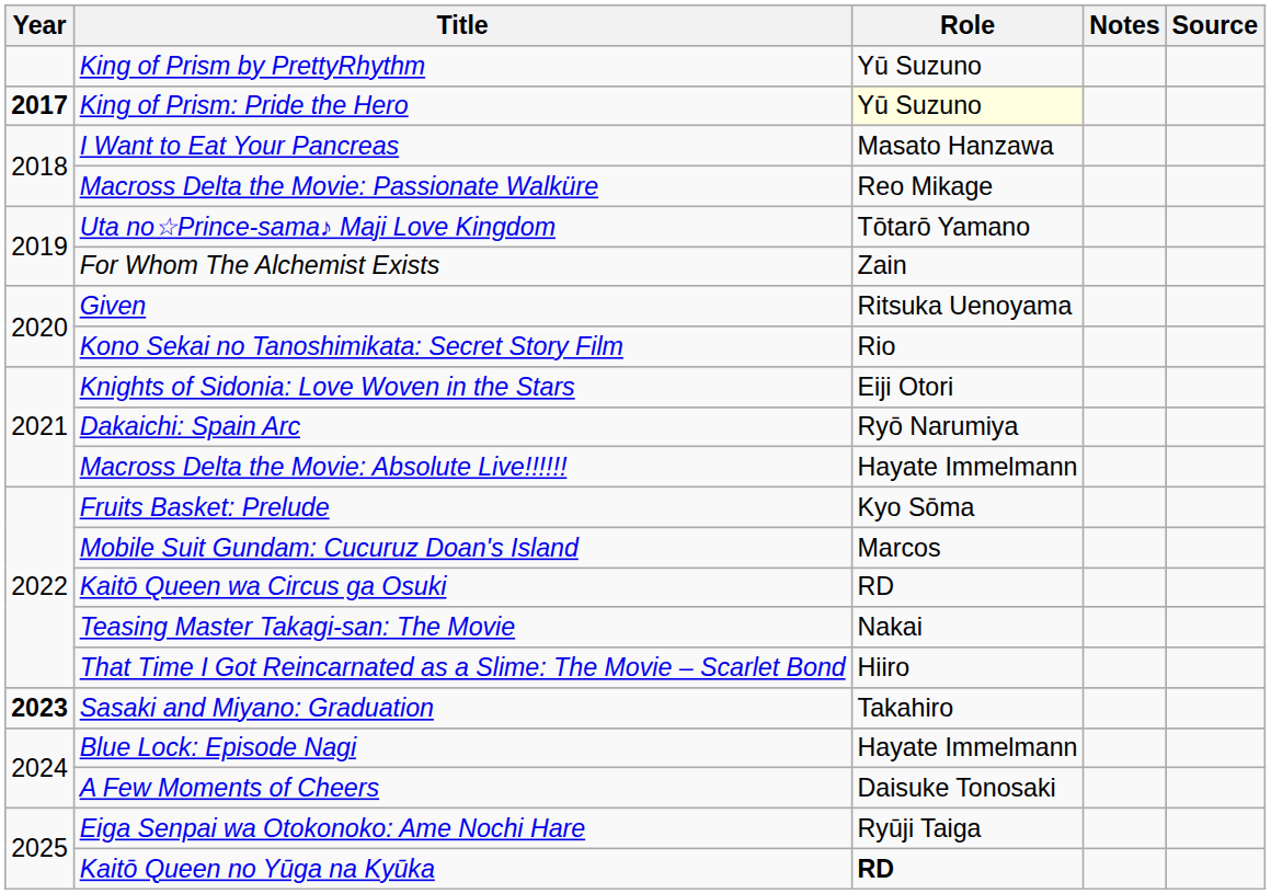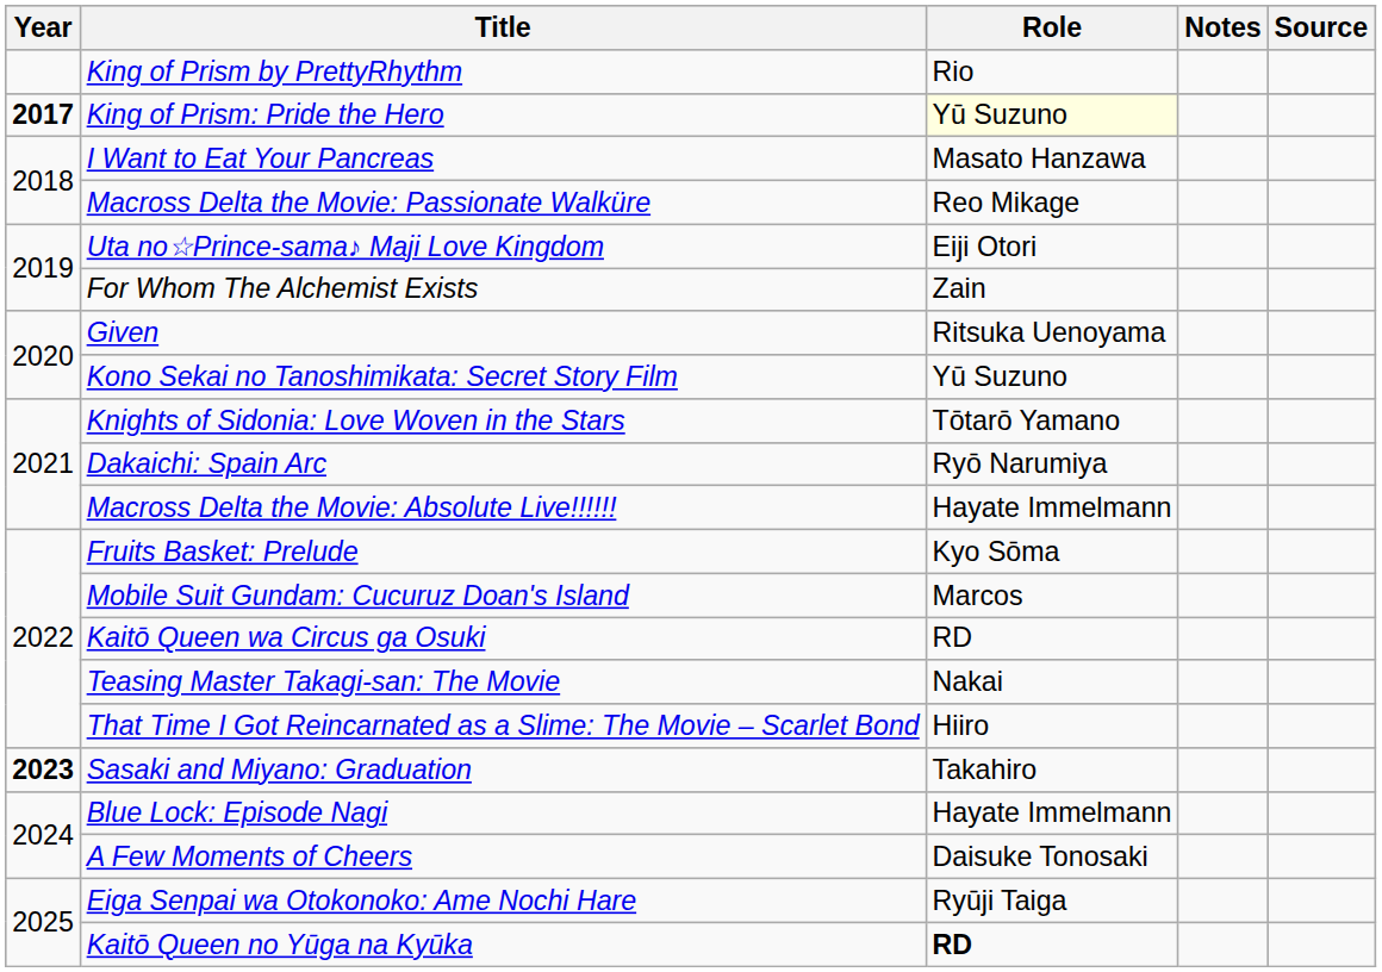 <table class="wikitable" style="font-size: 90%;">
 <tr>
 <th>Year</th>
 <th>Title</th>
 <th>Role</th>
 <th class="unsortable">Notes</th>
 <th class="unsortable">Source</th>
 </tr>
 <tr>
 <td></td>
 <td><em><a href='#'>King of Prism by PrettyRhythm</a></em></td>
-<td>Yū Suzuno</td>
+<td>Rio</td>
 <td></td>
 <td></td>
 </tr>
 <tr>
 <td><strong>2017</strong></td>
 <td><em><a href='#'>King of Prism: Pride the Hero</a></em></td>
 <td style="background: lightyellow;">Yū Suzuno</td>
 <td></td>
 <td></td>
 </tr>
 <tr>
 <td rowspan="2">2018</td>
 <td><em><a href='#'>I Want to Eat Your Pancreas</a></em></td>
 <td>Masato Hanzawa</td>
 <td></td>
 <td></td>
 </tr>
 <tr>
 <td><em><a href='#'>Macross Delta the Movie: Passionate Walküre</a></em></td>
 <td>Reo Mikage</td>
 <td></td>
 <td></td>
 </tr>
 <tr>
 <td rowspan="2">2019</td>
 <td><em><a href='#'>Uta no☆Prince-sama♪ Maji Love Kingdom</a></em></td>
-<td>Tōtarō Yamano</td>
+<td>Eiji Otori</td>
 <td></td>
 <td></td>
 </tr>
 <tr>
 <td><em>For Whom The Alchemist Exists</em></td>
 <td>Zain</td>
 <td></td>
 <td></td>
 </tr>
 <tr>
 <td rowspan="2">2020</td>
 <td><em><a href='#'>Given</a></em></td>
 <td>Ritsuka Uenoyama</td>
 <td></td>
 <td></td>
 </tr>
 <tr>
 <td><em><a href='#'>Kono Sekai no Tanoshimikata: Secret Story Film</a></em></td>
-<td>Rio</td>
+<td>Yū Suzuno</td>
 <td></td>
 <td></td>
 </tr>
 <tr>
 <td rowspan="3">2021</td>
 <td><em><a href='#'>Knights of Sidonia: Love Woven in the Stars</a></em></td>
-<td>Eiji Otori</td>
+<td>Tōtarō Yamano</td>
 <td></td>
 <td></td>
 </tr>
 <tr>
 <td><em><a href='#'>Dakaichi: Spain Arc</a></em></td>
 <td>Ryō Narumiya</td>
 <td></td>
 <td></td>
 </tr>
 <tr>
 <td><em><a href='#'>Macross Delta the Movie: Absolute Live!!!!!!</a></em></td>
 <td>Hayate Immelmann</td>
 <td></td>
 <td></td>
 </tr>
 <tr>
 <td rowspan="5">2022</td>
 <td><em><a href='#'>Fruits Basket: Prelude</a></em></td>
 <td>Kyo Sōma</td>
 <td></td>
 <td></td>
 </tr>
 <tr>
 <td><em><a href='#'>Mobile Suit Gundam: Cucuruz Doan's Island</a></em></td>
 <td>Marcos</td>
 <td></td>
 <td></td>
 </tr>
 <tr>
 <td><em><a href='#'>Kaitō Queen wa Circus ga Osuki</a></em></td>
 <td>RD</td>
 <td></td>
 <td></td>
 </tr>
 <tr>
 <td><em><a href='#'>Teasing Master Takagi-san: The Movie</a></em></td>
 <td>Nakai</td>
 <td></td>
 <td></td>
 </tr>
 <tr>
 <td><em><a href='#'>That Time I Got Reincarnated as a Slime: The Movie – Scarlet Bond</a></em></td>
 <td>Hiiro</td>
 <td></td>
 <td></td>
 </tr>
 <tr>
 <td rowspan="1"><strong>2023</strong></td>
 <td><em><a href='#'>Sasaki and Miyano: Graduation</a></em></td>
 <td>Takahiro</td>
 <td></td>
 <td></td>
 </tr>
 <tr>
 <td rowspan="2">2024</td>
 <td><em><a href='#'>Blue Lock: Episode Nagi</a></em></td>
 <td>Hayate Immelmann</td>
 <td></td>
 <td></td>
 </tr>
 <tr>
 <td><em><a href='#'>A Few Moments of Cheers</a></em></td>
 <td>Daisuke Tonosaki</td>
 <td></td>
 <td></td>
 </tr>
 <tr>
 <td rowspan="2">2025</td>
 <td><em><a href='#'>Eiga Senpai wa Otokonoko: Ame Nochi Hare</a></em></td>
 <td>Ryūji Taiga</td>
 <td></td>
 <td></td>
 </tr>
 <tr>
 <td><em><a href='#'>Kaitō Queen no Yūga na Kyūka</a></em></td>
 <td><strong>RD</strong></td>
 <td></td>
 <td></td>
 </tr>
 </table>
